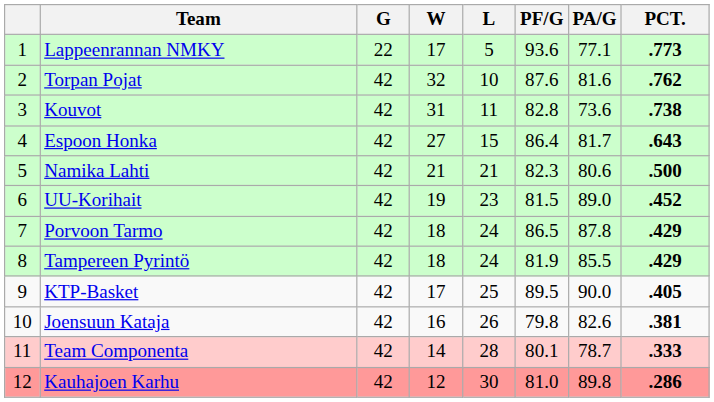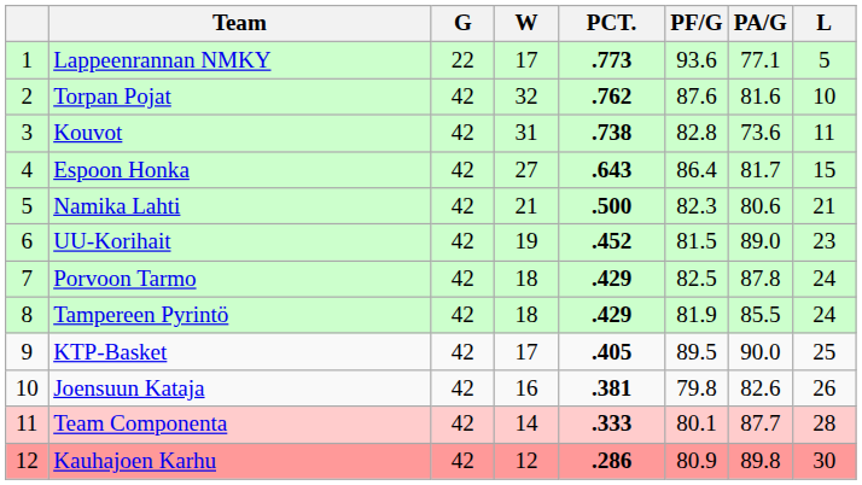 <table class="wikitable">
 <tr>
 <th style="width:5%;"></th>
 <th style="width:45%;">Team</th>
 <th style="width:7.5%;">G</th>
 <th style="width:7.5%;">W</th>
-<th style="width:7.5%;">L</th>
+<th style="width:12.5%;">PCT.</th>
 <th style="width:7.5%;">PF/G</th>
 <th style="width:7.5%;">PA/G</th>
-<th style="width:12.5%;">PCT.</th>
+<th style="width:7.5%;">L</th>
 </tr>
 <tr style="background:#cfc; text-align:center;">
 <td>1</td>
 <td style="text-align:left;"><a href='#'>Lappeenrannan NMKY</a></td>
 <td>22</td>
 <td>17</td>
-<td>5</td>
+<td><strong>.773</strong></td>
 <td>93.6</td>
 <td>77.1</td>
-<td><strong>.773</strong></td>
+<td>5</td>
 </tr>
 <tr style="background:#cfc; text-align:center;">
 <td>2</td>
 <td style="text-align:left;"><a href='#'>Torpan Pojat</a></td>
 <td>42</td>
 <td>32</td>
-<td>10</td>
+<td><strong>.762</strong></td>
 <td>87.6</td>
 <td>81.6</td>
-<td><strong>.762</strong></td>
+<td>10</td>
 </tr>
 <tr style="background:#cfc; text-align:center;">
 <td>3</td>
 <td style="text-align:left;"><a href='#'>Kouvot</a></td>
 <td>42</td>
 <td>31</td>
-<td>11</td>
+<td><strong>.738</strong></td>
 <td>82.8</td>
 <td>73.6</td>
-<td><strong>.738</strong></td>
+<td>11</td>
 </tr>
 <tr style="background:#cfc; text-align:center;">
 <td>4</td>
 <td style="text-align:left;"><a href='#'>Espoon Honka</a></td>
 <td>42</td>
 <td>27</td>
-<td>15</td>
+<td><strong>.643</strong></td>
 <td>86.4</td>
 <td>81.7</td>
-<td><strong>.643</strong></td>
+<td>15</td>
 </tr>
 <tr style="background:#cfc; text-align:center;">
 <td>5</td>
 <td style="text-align:left;"><a href='#'>Namika Lahti</a></td>
 <td>42</td>
 <td>21</td>
-<td>21</td>
+<td><strong>.500</strong></td>
 <td>82.3</td>
 <td>80.6</td>
-<td><strong>.500</strong></td>
+<td>21</td>
 </tr>
 <tr style="background:#cfc; text-align:center;">
 <td>6</td>
 <td style="text-align:left;"><a href='#'>UU-Korihait</a></td>
 <td>42</td>
 <td>19</td>
-<td>23</td>
+<td><strong>.452</strong></td>
 <td>81.5</td>
 <td>89.0</td>
-<td><strong>.452</strong></td>
+<td>23</td>
 </tr>
 <tr style="background:#cfc; text-align:center;">
 <td>7</td>
 <td style="text-align:left;"><a href='#'>Porvoon Tarmo</a></td>
 <td>42</td>
 <td>18</td>
+<td><strong>.429</strong></td>
+<td>82.5</td>
+<td>87.8</td>
 <td>24</td>
-<td>86.5</td>
-<td>87.8</td>
-<td><strong>.429</strong></td>
 </tr>
 <tr style="background:#cfc; text-align:center;">
 <td>8</td>
 <td style="text-align:left;"><a href='#'>Tampereen Pyrintö</a></td>
 <td>42</td>
 <td>18</td>
-<td>24</td>
+<td><strong>.429</strong></td>
 <td>81.9</td>
 <td>85.5</td>
-<td><strong>.429</strong></td>
+<td>24</td>
 </tr>
 <tr style="text-align:center;">
 <td>9</td>
 <td style="text-align:left;"><a href='#'>KTP-Basket</a></td>
 <td>42</td>
 <td>17</td>
-<td>25</td>
+<td><strong>.405</strong></td>
 <td>89.5</td>
 <td>90.0</td>
-<td><strong>.405</strong></td>
+<td>25</td>
 </tr>
 <tr style="text-align:center;">
 <td>10</td>
 <td style="text-align:left;"><a href='#'>Joensuun Kataja</a></td>
 <td>42</td>
 <td>16</td>
-<td>26</td>
+<td><strong>.381</strong></td>
 <td>79.8</td>
 <td>82.6</td>
-<td><strong>.381</strong></td>
+<td>26</td>
 </tr>
 <tr style="background:#fcc; text-align:center;">
 <td>11</td>
 <td style="text-align:left;"><a href='#'>Team Componenta</a></td>
 <td>42</td>
 <td>14</td>
+<td><strong>.333</strong></td>
+<td>80.1</td>
+<td>87.7</td>
 <td>28</td>
-<td>80.1</td>
-<td>78.7</td>
-<td><strong>.333</strong></td>
 </tr>
 <tr style="background:#f99; text-align:center;">
 <td>12</td>
 <td style="text-align:left;"><a href='#'>Kauhajoen Karhu</a></td>
 <td>42</td>
 <td>12</td>
+<td><strong>.286</strong></td>
+<td>80.9</td>
+<td>89.8</td>
 <td>30</td>
-<td>81.0</td>
-<td>89.8</td>
-<td><strong>.286</strong></td>
 </tr>
 </table>
